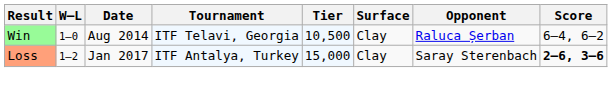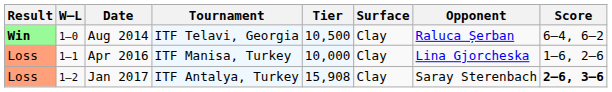 <table class="sortable wikitable">
 <tr>
 <th>Result</th>
 <th class="unsortable">W–L</th>
 <th>Date</th>
 <th>Tournament</th>
 <th>Tier</th>
 <th>Surface</th>
 <th>Opponent</th>
 <th class="unsortable">Score</th>
 </tr>
 <tr>
-<td style="background:#98fb98;">Win</td>
+<td style="background:#98fb98;"><strong>Win</strong></td>
 <td><small>1–0</small></td>
 <td>Aug 2014</td>
 <td style="background:#f0f8ff;">ITF Telavi, Georgia</td>
 <td style="background:#f0f8ff;">10,500</td>
 <td>Clay</td>
 <td> <a href='#'>Raluca Șerban</a></td>
 <td>6–4, 6–2</td>
 </tr>
 <tr>
 <td style="background:#ffa07a;">Loss</td>
+<td><small>1–1</small></td>
+<td>Apr 2016</td>
+<td style="background:#f0f8ff;">ITF Manisa, Turkey</td>
+<td style="background:#f0f8ff;">10,000</td>
+<td>Clay</td>
+<td> <a href='#'>Lina Gjorcheska</a></td>
+<td>1–6, 2–6</td>
+</tr>
+<tr>
+<td style="background:#ffa07a;">Loss</td>
 <td><small>1–2</small></td>
 <td>Jan 2017</td>
 <td style="background:#f0f8ff;">ITF Antalya, Turkey</td>
-<td style="background:#f0f8ff;">15,000</td>
+<td style="background:#f0f8ff;">15,908</td>
 <td>Clay</td>
 <td> Saray Sterenbach</td>
 <td><strong>2–6, 3–6</strong></td>
 </tr>
 </table>
